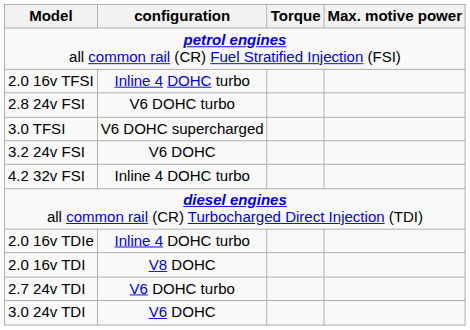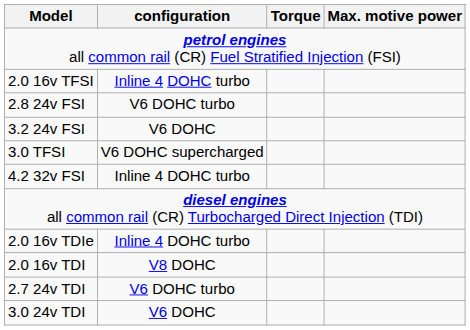 <table class="wikitable" style="text-align:center;">
 <tr>
 <th>Model</th>
 <th>configuration</th>
 <th>Torque</th>
 <th>Max. motive power</th>
 </tr>
 <tr>
 <td colspan="4"><strong><em><a href='#'>petrol engines</a></em></strong><br>all <a href='#'>common rail</a> (CR) <a href='#'>Fuel Stratified Injection</a> (FSI)</td>
 </tr>
 <tr>
 <td align="left">2.0 16v TFSI</td>
 <td><a href='#'>Inline 4</a> <a href='#'>DOHC</a> turbo</td>
 <td></td>
 <td></td>
 </tr>
 <tr>
 <td align="left">2.8 24v FSI</td>
 <td>V6 DOHC turbo</td>
 <td></td>
 <td><br></td>
 </tr>
 <tr>
-<td align="left">3.0 TFSI</td>
-<td>V6 DOHC supercharged</td>
+<td align="left">3.2 24v FSI</td>
+<td>V6 DOHC</td>
 <td></td>
 <td></td>
 </tr>
 <tr>
-<td align="left">3.2 24v FSI</td>
-<td>V6 DOHC</td>
+<td align="left">3.0 TFSI</td>
+<td>V6 DOHC supercharged</td>
 <td></td>
 <td></td>
 </tr>
 <tr>
 <td align="left">4.2 32v FSI</td>
 <td>Inline 4 DOHC turbo</td>
 <td></td>
 <td></td>
 </tr>
 <tr>
 <td colspan="4"><strong><em><a href='#'>diesel engines</a></em></strong><br>all <a href='#'>common rail</a> (CR) <a href='#'>Turbocharged Direct Injection</a> (TDI)</td>
 </tr>
 <tr>
 <td align="left">2.0 16v TDIe</td>
 <td><a href='#'>Inline 4</a> DOHC turbo</td>
 <td></td>
 <td></td>
 </tr>
 <tr>
 <td align="left">2.0 16v TDI</td>
 <td><a href='#'>V8</a> DOHC</td>
 <td></td>
 <td></td>
 </tr>
 <tr>
 <td align="left">2.7 24v TDI</td>
 <td><a href='#'>V6</a> DOHC turbo</td>
 <td></td>
 <td></td>
 </tr>
 <tr>
 <td align="left">3.0 24v TDI</td>
 <td><a href='#'>V6</a> DOHC</td>
 <td></td>
 <td></td>
 </tr>
 </table>
